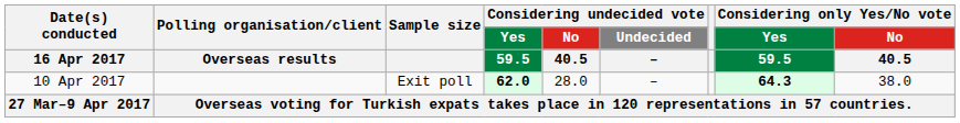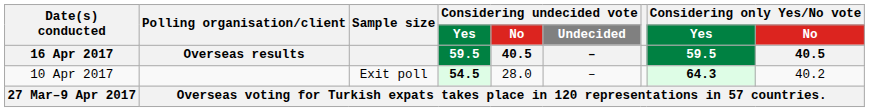 <table class="wikitable" style="text-align: center; line-height: 14px; font-size: 95%;">
 <tr>
 <th rowspan=2>Date(s)<br>conducted</th>
 <th rowspan=2>Polling organisation/client</th>
 <th class="unsortable" rowspan=2>Sample size</th>
 <th colspan=3>Considering undecided vote</th>
 <th class="unsortable" rowspan=2></th>
 <th colspan=2>Considering only Yes/No vote</th>
 </tr>
 <tr>
 <th class="unsortable" style="background: rgb(0, 129, 66); color: white;">Yes</th>
 <th class="unsortable" style="background: rgb(220, 36, 31); color: white;">No</th>
 <th class="unsortable" style="background: gray; width: 90px; color: white;">Undecided</th>
 <th class="unsortable" style="background: rgb(0, 129, 66); color: white;">Yes</th>
 <th class="unsortable" style="background: rgb(220, 36, 31); color: white;">No</th>
 </tr>
 <tr>
 <th>16 Apr 2017</th>
 <th>Overseas results</th>
 <th></th>
 <th style="background: rgb(0, 129, 66); color: white;"><strong>59.5</strong></th>
 <th>40.5</th>
 <th>–</th>
 <th></th>
 <th style="background: rgb(0, 129, 66); color: white;"><strong>59.5</strong></th>
 <th>40.5</th>
 </tr>
 <tr>
 <td>10 Apr 2017</td>
 <td></td>
 <td>Exit poll</td>
-<td style="background: #DEFDE6;"><strong>62.0</strong></td>
+<td style="background: #DEFDE6;"><strong>54.5</strong></td>
 <td>28.0</td>
 <td>–</td>
 <td></td>
 <td style="background: #DEFDE6;"><strong>64.3</strong></td>
-<td>38.0</td>
+<td>40.2</td>
 </tr>
 <tr>
 <th>27 Mar–9 Apr 2017</th>
 <th colspan=8>Overseas voting for Turkish expats takes place in 120 representations in 57 countries.</th>
 </tr>
 </table>
